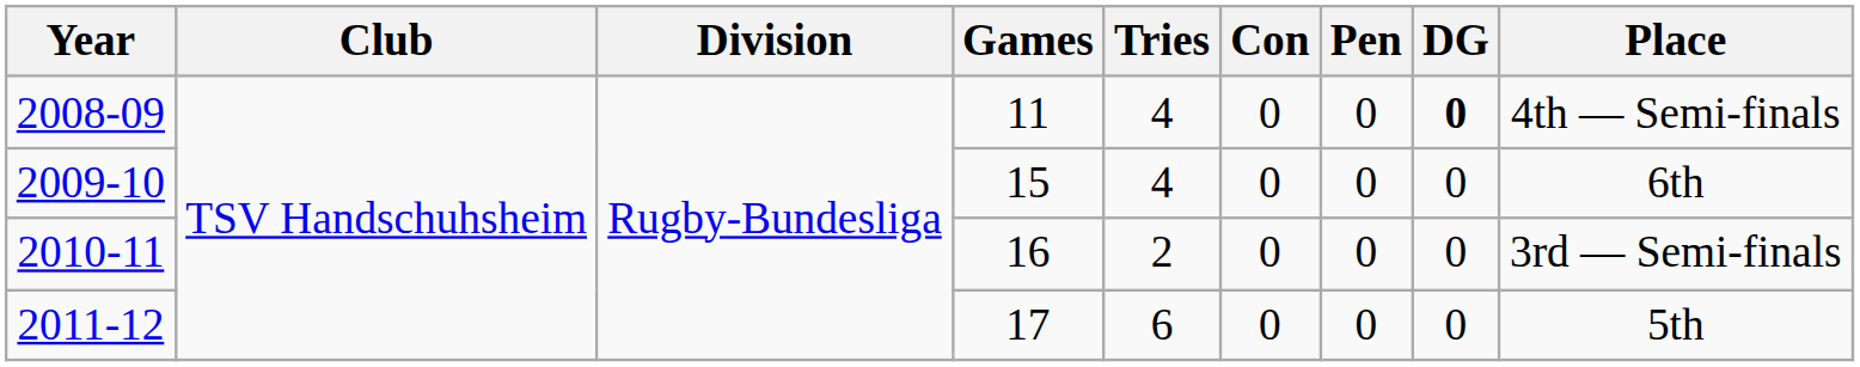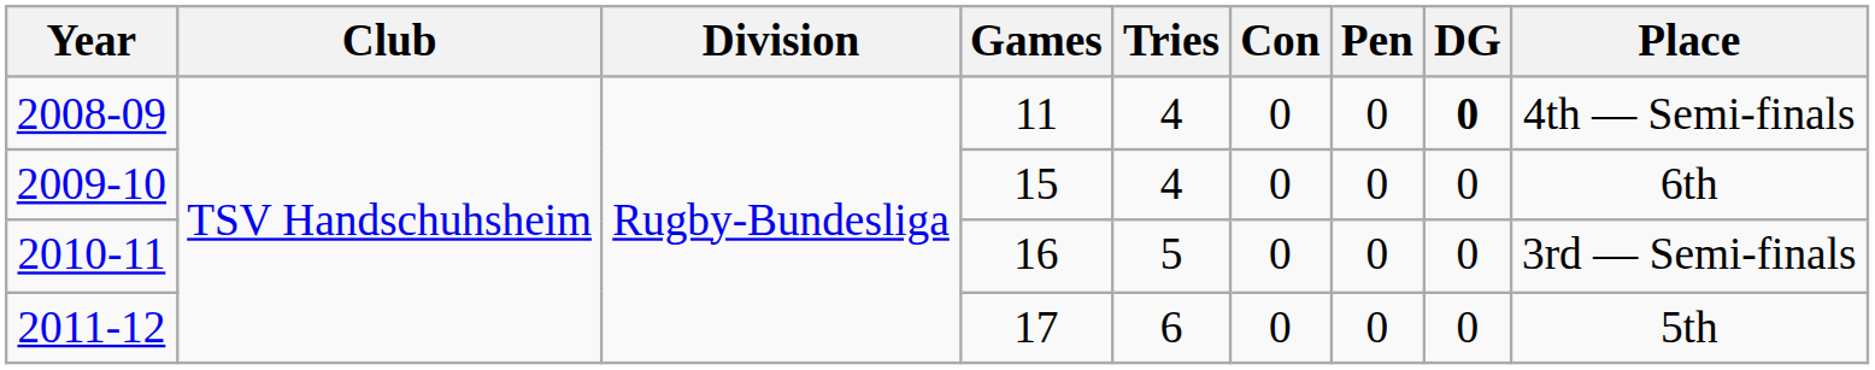 <table class="wikitable">
 <tr>
 <th>Year</th>
 <th>Club</th>
 <th>Division</th>
 <th>Games</th>
 <th>Tries</th>
 <th>Con</th>
 <th>Pen</th>
 <th>DG</th>
 <th>Place</th>
 </tr>
 <tr align="center">
 <td><a href='#'>2008-09</a></td>
 <td rowspan=4><a href='#'>TSV Handschuhsheim</a></td>
 <td rowspan=4><a href='#'>Rugby-Bundesliga</a></td>
 <td>11</td>
 <td>4</td>
 <td>0</td>
 <td>0</td>
 <td><strong>0</strong></td>
 <td>4th — Semi-finals</td>
 </tr>
 <tr align="center">
 <td><a href='#'>2009-10</a></td>
 <td>15</td>
 <td>4</td>
 <td>0</td>
 <td>0</td>
 <td>0</td>
 <td>6th</td>
 </tr>
 <tr align="center">
 <td><a href='#'>2010-11</a></td>
 <td>16</td>
-<td>2</td>
+<td>5</td>
 <td>0</td>
 <td>0</td>
 <td>0</td>
 <td>3rd — Semi-finals</td>
 </tr>
 <tr align="center">
 <td><a href='#'>2011-12</a></td>
 <td>17</td>
 <td>6</td>
 <td>0</td>
 <td>0</td>
 <td>0</td>
 <td>5th</td>
 </tr>
 </table>
